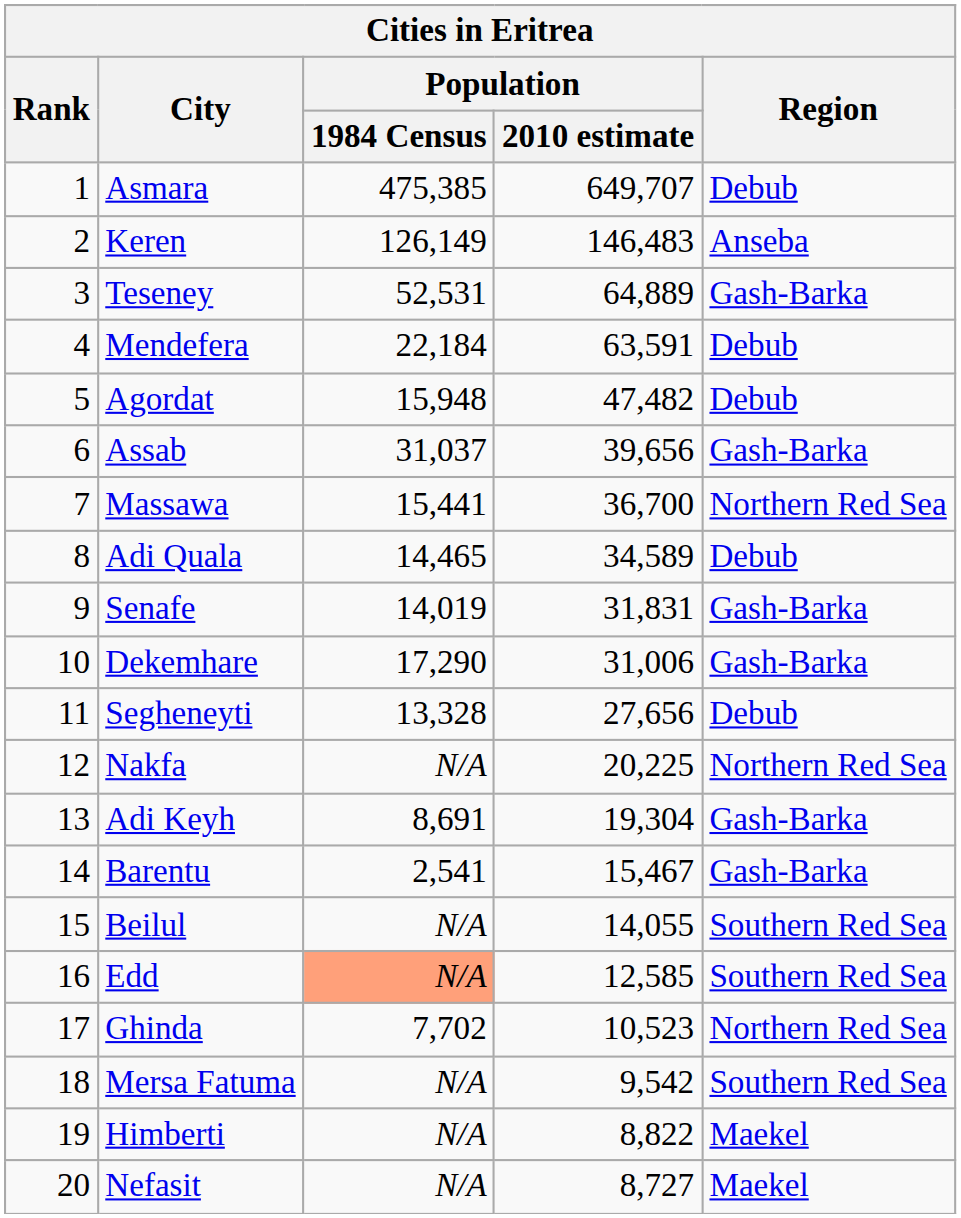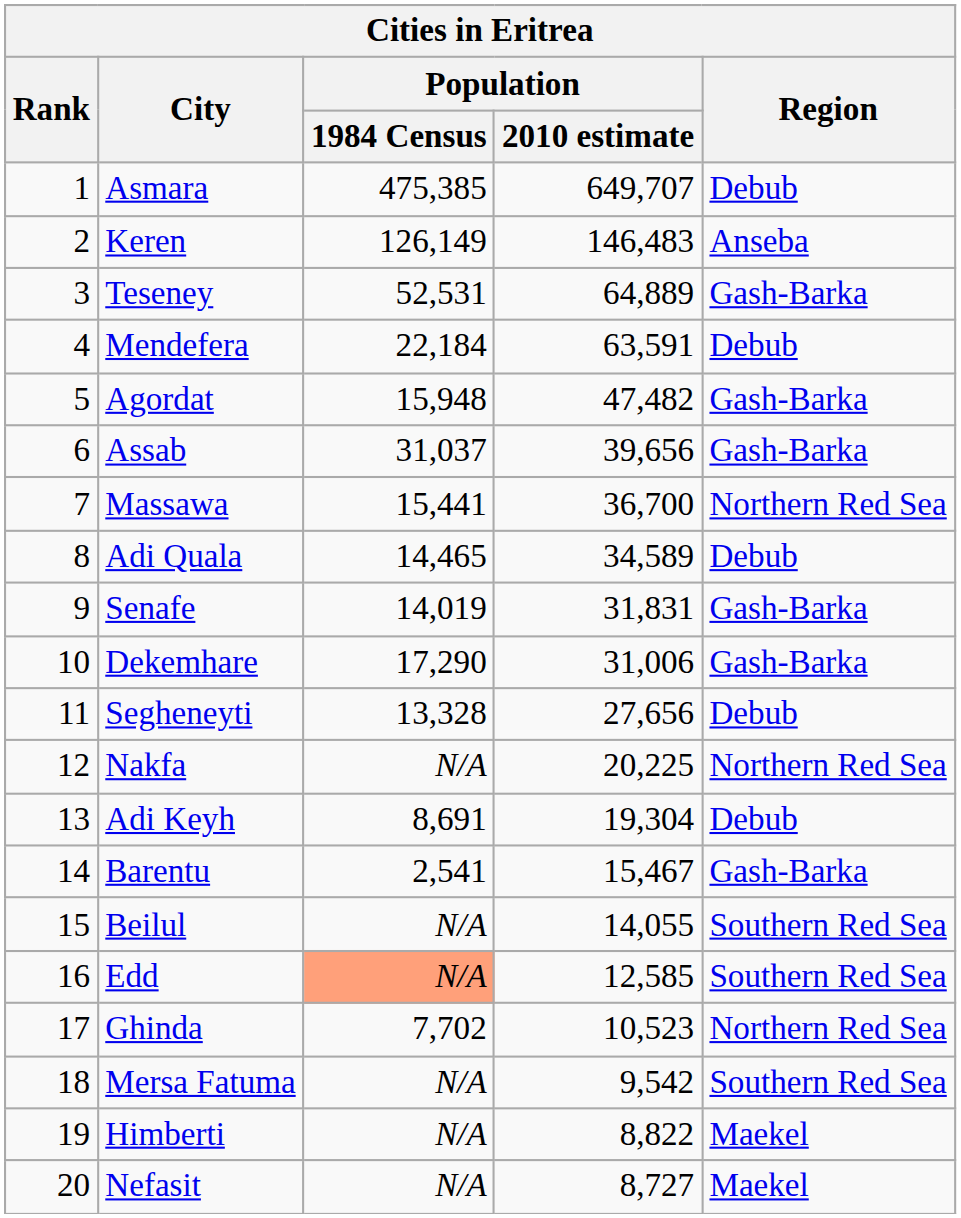 <table class="wikitable">
 <tr ---->
 <th colspan="6">Cities in Eritrea</th>
 </tr>
 <tr ---->
 <th rowspan="2">Rank</th>
 <th rowspan="2">City</th>
 <th colspan="2">Population</th>
 <th rowspan="2">Region</th>
 </tr>
 <tr ---->
 <th>1984 Census</th>
 <th>2010 estimate</th>
 </tr>
 <tr ---->
 <td align=right>1</td>
 <td><a href='#'>Asmara</a></td>
 <td align=right>475,385</td>
 <td align=right>649,707</td>
 <td><a href='#'>Debub</a></td>
 </tr>
 <tr ---->
 <td align=right>2</td>
 <td><a href='#'>Keren</a></td>
 <td align=right>126,149</td>
 <td align=right>146,483</td>
 <td><a href='#'>Anseba</a></td>
 </tr>
 <tr ---->
 <td align=right>3</td>
 <td><a href='#'>Teseney</a></td>
 <td align=right>52,531</td>
 <td align=right>64,889</td>
 <td><a href='#'>Gash-Barka</a></td>
 </tr>
 <tr ---->
 <td align=right>4</td>
 <td><a href='#'>Mendefera</a></td>
 <td align=right>22,184</td>
 <td align=right>63,591</td>
 <td><a href='#'>Debub</a></td>
 </tr>
 <tr ---->
 <td align=right>5</td>
 <td><a href='#'>Agordat</a></td>
 <td align=right>15,948</td>
 <td align=right>47,482</td>
-<td><a href='#'>Debub</a></td>
+<td><a href='#'>Gash-Barka</a></td>
 </tr>
 <tr ---->
 <td align=right>6</td>
 <td><a href='#'>Assab</a></td>
 <td align=right>31,037</td>
 <td align=right>39,656</td>
 <td><a href='#'>Gash-Barka</a></td>
 </tr>
 <tr ---->
 <td align=right>7</td>
 <td><a href='#'>Massawa</a></td>
 <td align=right>15,441</td>
 <td align=right>36,700</td>
 <td><a href='#'>Northern Red Sea</a></td>
 </tr>
 <tr ---->
 <td align=right>8</td>
 <td><a href='#'>Adi Quala</a></td>
 <td align=right>14,465</td>
 <td align=right>34,589</td>
 <td><a href='#'>Debub</a></td>
 </tr>
 <tr ---->
 <td align=right>9</td>
 <td><a href='#'>Senafe</a></td>
 <td align=right>14,019</td>
 <td align=right>31,831</td>
 <td><a href='#'>Gash-Barka</a></td>
 </tr>
 <tr ---->
 <td align=right>10</td>
 <td><a href='#'>Dekemhare</a></td>
 <td align=right>17,290</td>
 <td align=right>31,006</td>
 <td><a href='#'>Gash-Barka</a></td>
 </tr>
 <tr ---->
 <td align=right>11</td>
 <td><a href='#'>Segheneyti</a></td>
 <td align=right>13,328</td>
 <td align=right>27,656</td>
 <td><a href='#'>Debub</a></td>
 </tr>
 <tr ---->
 <td align=right>12</td>
 <td><a href='#'>Nakfa</a></td>
 <td align=right><em>N/A</em></td>
 <td align=right>20,225</td>
 <td><a href='#'>Northern Red Sea</a></td>
 </tr>
 <tr ---->
 <td align=right>13</td>
 <td><a href='#'>Adi Keyh</a></td>
 <td align=right>8,691</td>
 <td align=right>19,304</td>
-<td><a href='#'>Gash-Barka</a></td>
+<td><a href='#'>Debub</a></td>
 </tr>
 <tr ---->
 <td align=right>14</td>
 <td><a href='#'>Barentu</a></td>
 <td align=right>2,541</td>
 <td align=right>15,467</td>
 <td><a href='#'>Gash-Barka</a></td>
 </tr>
 <tr ---->
 <td align=right>15</td>
 <td><a href='#'>Beilul</a></td>
 <td align=right><em>N/A</em></td>
 <td align=right>14,055</td>
 <td><a href='#'>Southern Red Sea</a></td>
 </tr>
 <tr ---->
 <td align=right>16</td>
 <td><a href='#'>Edd</a></td>
 <td align=right style="background: lightsalmon;"><em>N/A</em></td>
 <td align=right>12,585</td>
 <td><a href='#'>Southern Red Sea</a></td>
 </tr>
 <tr ---->
 <td align=right>17</td>
 <td><a href='#'>Ghinda</a></td>
 <td align=right>7,702</td>
 <td align=right>10,523</td>
 <td><a href='#'>Northern Red Sea</a></td>
 </tr>
 <tr ---->
 <td align=right>18</td>
 <td><a href='#'>Mersa Fatuma</a></td>
 <td align=right><em>N/A</em></td>
 <td align=right>9,542</td>
 <td><a href='#'>Southern Red Sea</a></td>
 </tr>
 <tr ---->
 <td align=right>19</td>
 <td><a href='#'>Himberti</a></td>
 <td align=right><em>N/A</em></td>
 <td align=right>8,822</td>
 <td><a href='#'>Maekel</a></td>
 </tr>
 <tr ---->
 <td align=right>20</td>
 <td><a href='#'>Nefasit</a></td>
 <td align=right><em>N/A</em></td>
 <td align=right>8,727</td>
 <td><a href='#'>Maekel</a></td>
 </tr>
 </table>
